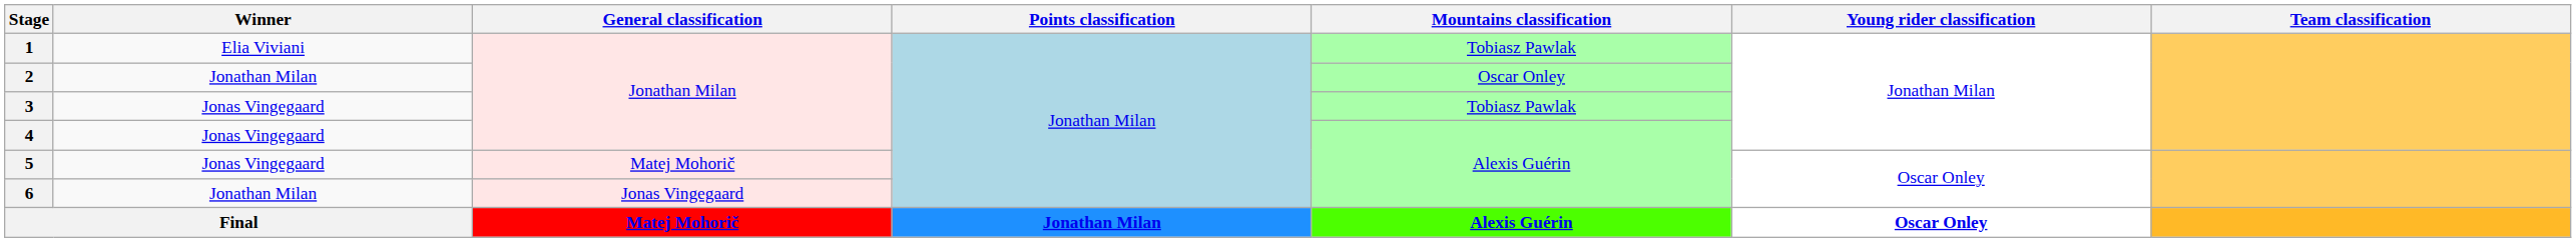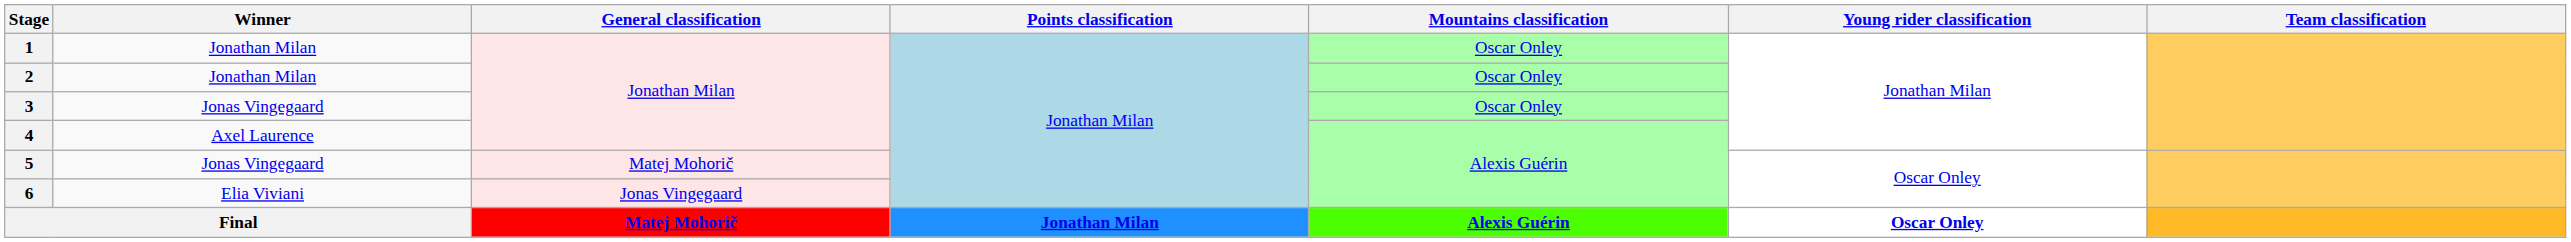 <table class="wikitable" style="text-align: center; font-size:smaller;">
 <tr>
 <th width="1%">Stage</th>
 <th width="16.5%">Winner</th>
 <th width="16.5%"><a href='#'>General classification</a><br></th>
 <th width="16.5%"><a href='#'>Points classification</a><br></th>
 <th width="16.5%"><a href='#'>Mountains classification</a><br></th>
 <th width="16.5%"><a href='#'>Young rider classification</a><br></th>
 <th width="16.5%"><a href='#'>Team classification</a></th>
 </tr>
 <tr>
 <th>1</th>
-<td><a href='#'>Elia Viviani</a></td>
+<td><a href='#'>Jonathan Milan</a></td>
 <td rowspan="4" style="background:#FFE6E6;"><a href='#'>Jonathan Milan</a></td>
 <td rowspan="6" style="background:lightblue;"><a href='#'>Jonathan Milan</a></td>
-<td style="background:#A9FFA9;"><a href='#'>Tobiasz Pawlak</a></td>
+<td style="background:#A9FFA9;"><a href='#'>Oscar Onley</a></td>
 <td rowspan="4" style="background:white;"><a href='#'>Jonathan Milan</a></td>
 <td rowspan="4" style="background:#FFCD5F;"></td>
 </tr>
 <tr>
 <th>2</th>
 <td><a href='#'>Jonathan Milan</a></td>
 <td style="background:#A9FFA9;"><a href='#'>Oscar Onley</a></td>
 </tr>
 <tr>
 <th>3</th>
 <td><a href='#'>Jonas Vingegaard</a></td>
-<td style="background:#A9FFA9;"><a href='#'>Tobiasz Pawlak</a></td>
+<td style="background:#A9FFA9;"><a href='#'>Oscar Onley</a></td>
 </tr>
 <tr>
 <th>4</th>
-<td><a href='#'>Jonas Vingegaard</a></td>
+<td><a href='#'>Axel Laurence</a></td>
 <td rowspan="3" style="background:#A9FFA9;"><a href='#'>Alexis Guérin</a></td>
 </tr>
 <tr>
 <th>5</th>
 <td><a href='#'>Jonas Vingegaard</a></td>
 <td style="background:#FFE6E6;"><a href='#'>Matej Mohorič</a></td>
 <td rowspan="2" style="background:white;"><a href='#'>Oscar Onley</a></td>
 <td rowspan="2" style="background:#FFCD5F;"></td>
 </tr>
 <tr>
 <th>6</th>
-<td><a href='#'>Jonathan Milan</a></td>
+<td><a href='#'>Elia Viviani</a></td>
 <td style="background:#FFE6E6;"><a href='#'>Jonas Vingegaard</a></td>
 </tr>
 <tr>
 <th colspan="2">Final</th>
 <th style="background:#f00;"><a href='#'>Matej Mohorič</a></th>
 <th style="background:dodgerblue;"><a href='#'>Jonathan Milan</a></th>
 <th style="background:#4CFF00;"><a href='#'>Alexis Guérin</a></th>
 <th style="background:white;"><a href='#'>Oscar Onley</a></th>
 <th style="background:#FFB927;"></th>
 </tr>
 </table>
